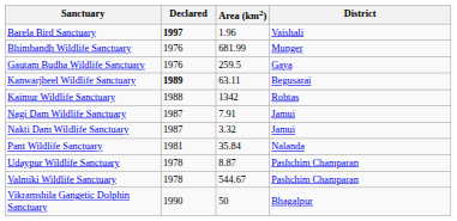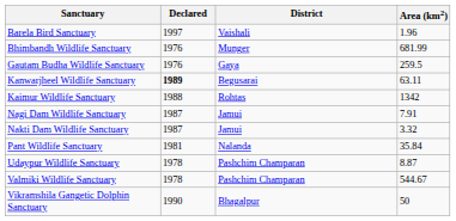 <table class="wikitable sortable defaultcenter col1left col4left" style="font-size: 85%">
 <tr>
 <th scope="col" style="width: 250px;">Sanctuary</th>
 <th scope="col" style="width: 75px;">Declared</th>
+<th scope="col" style="width: 300px;">District</th>
 <th scope="col" style="width: 75px;">Area (km<sup>2</sup>)</th>
-<th scope="col" style="width: 300px;">District</th>
 </tr>
 <tr>
 <td><a href='#'>Barela Bird Sanctuary</a></td>
-<td><strong>1997</strong></td>
+<td>1997</td>
+<td><a href='#'>Vaishali</a></td>
 <td>1.96</td>
-<td><a href='#'>Vaishali</a></td>
 </tr>
 <tr>
 <td><a href='#'>Bhimbandh Wildlife Sanctuary</a></td>
 <td>1976</td>
+<td><a href='#'>Munger</a></td>
 <td>681.99</td>
-<td><a href='#'>Munger</a></td>
 </tr>
 <tr>
 <td><a href='#'>Gautam Budha Wildlife Sanctuary</a></td>
 <td>1976</td>
+<td><a href='#'>Gaya</a></td>
 <td>259.5</td>
-<td><a href='#'>Gaya</a></td>
 </tr>
 <tr>
 <td><a href='#'>Kanwarjheel Wildlife Sanctuary</a></td>
 <td><strong>1989</strong></td>
+<td><a href='#'>Begusarai</a></td>
 <td>63.11</td>
-<td><a href='#'>Begusarai</a></td>
 </tr>
 <tr>
 <td><a href='#'>Kaimur Wildlife Sanctuary</a></td>
 <td>1988</td>
+<td><a href='#'>Rohtas</a></td>
 <td>1342</td>
-<td><a href='#'>Rohtas</a></td>
 </tr>
 <tr>
 <td><a href='#'>Nagi Dam Wildlife Sanctuary</a></td>
 <td>1987</td>
+<td><a href='#'>Jamui</a></td>
 <td>7.91</td>
-<td><a href='#'>Jamui</a></td>
 </tr>
 <tr>
 <td><a href='#'>Nakti Dam Wildlife Sanctuary</a></td>
 <td>1987</td>
+<td><a href='#'>Jamui</a></td>
 <td>3.32</td>
-<td><a href='#'>Jamui</a></td>
 </tr>
 <tr>
 <td><a href='#'>Pant Wildlife Sanctuary</a></td>
 <td>1981</td>
+<td><a href='#'>Nalanda</a></td>
 <td>35.84</td>
-<td><a href='#'>Nalanda</a></td>
 </tr>
 <tr>
 <td><a href='#'>Udaypur Wildlife Sanctuary</a></td>
 <td>1978</td>
+<td><a href='#'>Pashchim Champaran</a></td>
 <td>8.87</td>
-<td><a href='#'>Pashchim Champaran</a></td>
 </tr>
 <tr>
 <td><a href='#'>Valmiki Wildlife Sanctuary</a></td>
 <td>1978</td>
+<td><a href='#'>Pashchim Champaran</a></td>
 <td>544.67</td>
-<td><a href='#'>Pashchim Champaran</a></td>
 </tr>
 <tr>
 <td><a href='#'>Vikramshila Gangetic Dolphin Sanctuary</a></td>
 <td>1990</td>
+<td><a href='#'>Bhagalpur</a></td>
 <td>50</td>
-<td><a href='#'>Bhagalpur</a></td>
 </tr>
 </table>
